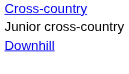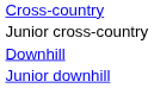 <table>
 <tr>
 <td><a href='#'>Cross-country</a></td>
 <td></td>
 <td></td>
 <td></td>
 </tr>
 <tr>
 <td>Junior cross-country</td>
 <td></td>
 <td></td>
 <td></td>
 </tr>
 <tr>
 <td><a href='#'>Downhill</a></td>
 <td></td>
 <td></td>
 <td></td>
 </tr>
+<tr>
+<td><a href='#'>Junior downhill</a></td>
+<td></td>
+<td></td>
+<td></td>
+</tr>
 </table>
